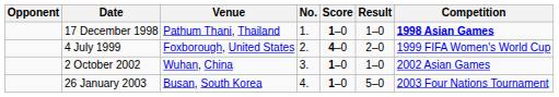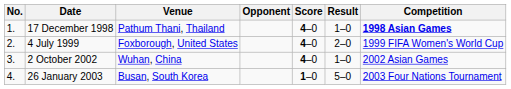 <table class="wikitable">
 <tr>
-<th>Opponent</th>
+<th>No.</th>
 <th>Date</th>
 <th>Venue</th>
-<th>No.</th>
+<th>Opponent</th>
 <th>Score</th>
 <th>Result</th>
 <th>Competition</th>
 </tr>
 <tr>
-<td></td>
+<td>1.</td>
 <td>17 December 1998</td>
 <td><a href='#'>Pathum Thani</a>, <a href='#'>Thailand</a></td>
-<td>1.</td>
-<td align=center><strong>1</strong>–0</td>
+<td></td>
+<td align=center><strong>4</strong>–0</td>
 <td align=center>1–0 </td>
 <td><strong><a href='#'>1998 Asian Games</a></strong></td>
 </tr>
 <tr>
-<td></td>
+<td>2.</td>
 <td>4 July 1999</td>
 <td><a href='#'>Foxborough</a>, <a href='#'>United States</a></td>
-<td>2.</td>
+<td></td>
 <td align=center><strong>4</strong>–0</td>
 <td align=center>2–0</td>
 <td><a href='#'>1999 FIFA Women's World Cup</a></td>
 </tr>
 <tr>
-<td></td>
+<td>3.</td>
 <td>2 October 2002</td>
 <td><a href='#'>Wuhan</a>, <a href='#'>China</a></td>
-<td>3.</td>
-<td align=center><strong>1</strong>–0</td>
+<td></td>
+<td align=center><strong>4</strong>–0</td>
 <td align=center>1–0</td>
 <td><a href='#'>2002 Asian Games</a></td>
 </tr>
 <tr>
-<td></td>
+<td>4.</td>
 <td>26 January 2003</td>
 <td><a href='#'>Busan</a>, <a href='#'>South Korea</a></td>
-<td>4.</td>
+<td></td>
 <td align=center><strong>1</strong>–0</td>
 <td align=center>5–0</td>
 <td><a href='#'>2003 Four Nations Tournament</a></td>
 </tr>
 </table>
